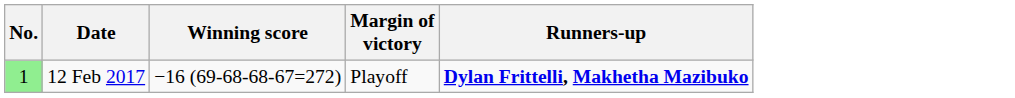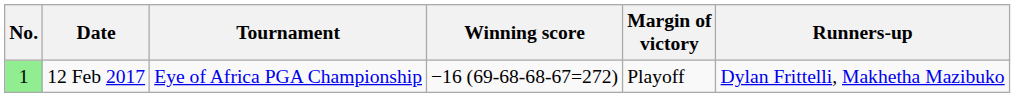 <table class="wikitable" style="font-size:95%;">
 <tr>
 <th>No.</th>
 <th>Date</th>
+<th>Tournament</th>
 <th>Winning score</th>
 <th>Margin of<br>victory</th>
 <th>Runners-up</th>
 </tr>
 <tr>
 <td align=center style="background: lightgreen;">1</td>
 <td align=right>12 Feb <a href='#'>2017</a></td>
+<td><a href='#'>Eye of Africa PGA Championship</a></td>
 <td>−16 (69-68-68-67=272)</td>
 <td>Playoff</td>
-<td><strong> <a href='#'>Dylan Frittelli</a>,  <a href='#'>Makhetha Mazibuko</a></strong></td>
+<td> <a href='#'>Dylan Frittelli</a>,  <a href='#'>Makhetha Mazibuko</a></td>
 </tr>
 </table>
